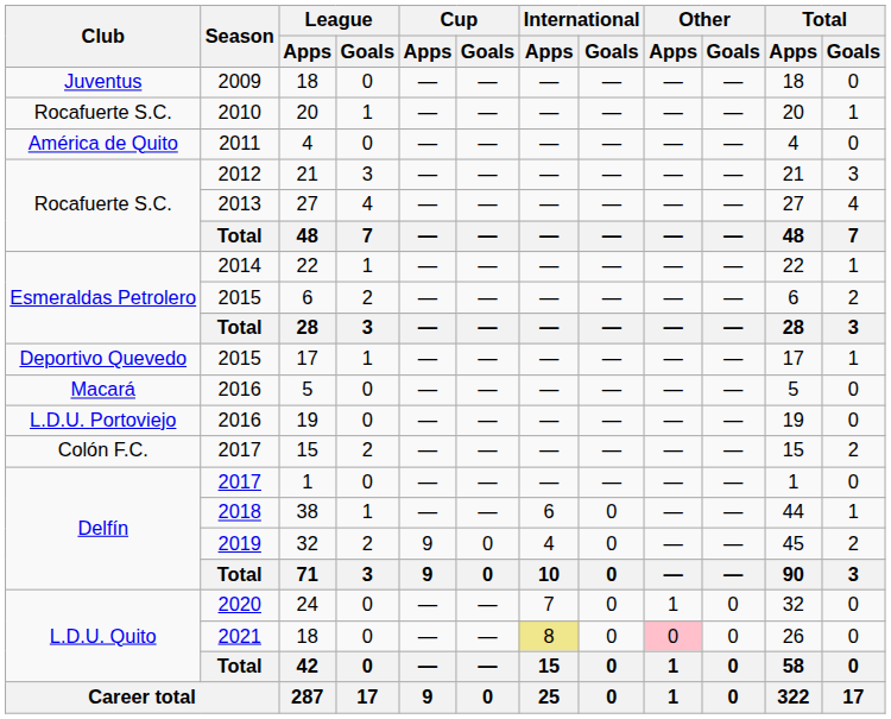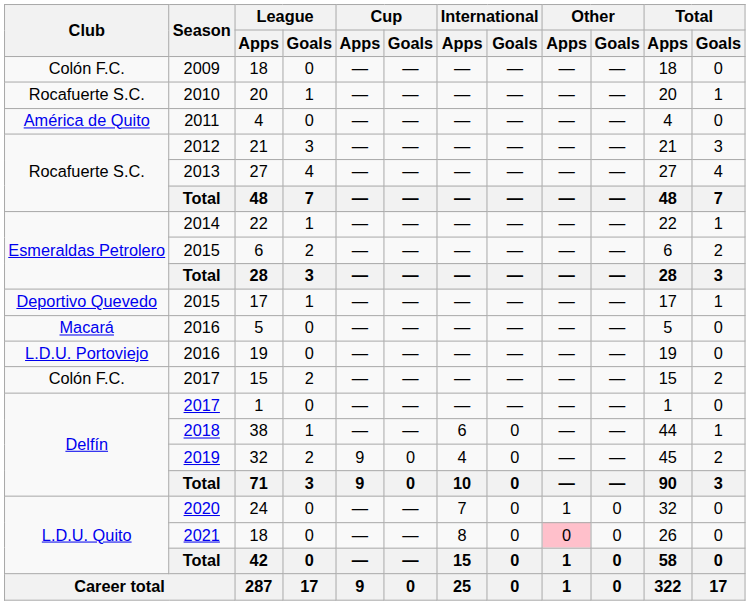 <table class="wikitable" style="text-align: center;">
 <tr>
 <th rowspan="2">Club</th>
 <th rowspan="2">Season</th>
 <th colspan="2">League</th>
 <th colspan="2">Cup</th>
 <th colspan="2">International</th>
 <th colspan="2">Other</th>
 <th colspan="2">Total</th>
 </tr>
 <tr>
 <th>Apps</th>
 <th>Goals</th>
 <th>Apps</th>
 <th>Goals</th>
 <th>Apps</th>
 <th>Goals</th>
 <th>Apps</th>
 <th>Goals</th>
 <th>Apps</th>
 <th>Goals</th>
 </tr>
 <tr>
-<td rowspan="1"><a href='#'>Juventus</a></td>
+<td rowspan="1">Colón F.C.</td>
 <td>2009</td>
 <td>18</td>
 <td>0</td>
 <td>—</td>
 <td>—</td>
 <td>—</td>
 <td>—</td>
 <td>—</td>
 <td>—</td>
 <td>18</td>
 <td>0</td>
 </tr>
 <tr>
 <td rowspan="1">Rocafuerte S.C.</td>
 <td>2010</td>
 <td>20</td>
 <td>1</td>
 <td>—</td>
 <td>—</td>
 <td>—</td>
 <td>—</td>
 <td>—</td>
 <td>—</td>
 <td>20</td>
 <td>1</td>
 </tr>
 <tr>
 <td rowspan="1"><a href='#'>América de Quito</a></td>
 <td>2011</td>
 <td>4</td>
 <td>0</td>
 <td>—</td>
 <td>—</td>
 <td>—</td>
 <td>—</td>
 <td>—</td>
 <td>—</td>
 <td>4</td>
 <td>0</td>
 </tr>
 <tr>
 <td rowspan="3">Rocafuerte S.C.</td>
 <td>2012</td>
 <td>21</td>
 <td>3</td>
 <td>—</td>
 <td>—</td>
 <td>—</td>
 <td>—</td>
 <td>—</td>
 <td>—</td>
 <td>21</td>
 <td>3</td>
 </tr>
 <tr>
 <td>2013</td>
 <td>27</td>
 <td>4</td>
 <td>—</td>
 <td>—</td>
 <td>—</td>
 <td>—</td>
 <td>—</td>
 <td>—</td>
 <td>27</td>
 <td>4</td>
 </tr>
 <tr>
 <th>Total</th>
 <th>48</th>
 <th>7</th>
 <th>—</th>
 <th>—</th>
 <th>—</th>
 <th>—</th>
 <th>—</th>
 <th>—</th>
 <th>48</th>
 <th>7</th>
 </tr>
 <tr>
 <td rowspan="3"><a href='#'>Esmeraldas Petrolero</a></td>
 <td>2014</td>
 <td>22</td>
 <td>1</td>
 <td>—</td>
 <td>—</td>
 <td>—</td>
 <td>—</td>
 <td>—</td>
 <td>—</td>
 <td>22</td>
 <td>1</td>
 </tr>
 <tr>
 <td>2015</td>
 <td>6</td>
 <td>2</td>
 <td>—</td>
 <td>—</td>
 <td>—</td>
 <td>—</td>
 <td>—</td>
 <td>—</td>
 <td>6</td>
 <td>2</td>
 </tr>
 <tr>
 <th>Total</th>
 <th>28</th>
 <th>3</th>
 <th>—</th>
 <th>—</th>
 <th>—</th>
 <th>—</th>
 <th>—</th>
 <th>—</th>
 <th>28</th>
 <th>3</th>
 </tr>
 <tr>
 <td rowspan="1"><a href='#'>Deportivo Quevedo</a></td>
 <td>2015</td>
 <td>17</td>
 <td>1</td>
 <td>—</td>
 <td>—</td>
 <td>—</td>
 <td>—</td>
 <td>—</td>
 <td>—</td>
 <td>17</td>
 <td>1</td>
 </tr>
 <tr>
 <td rowspan="1"><a href='#'>Macará</a></td>
 <td>2016</td>
 <td>5</td>
 <td>0</td>
 <td>—</td>
 <td>—</td>
 <td>—</td>
 <td>—</td>
 <td>—</td>
 <td>—</td>
 <td>5</td>
 <td>0</td>
 </tr>
 <tr>
 <td rowspan="1"><a href='#'>L.D.U. Portoviejo</a></td>
 <td>2016</td>
 <td>19</td>
 <td>0</td>
 <td>—</td>
 <td>—</td>
 <td>—</td>
 <td>—</td>
 <td>—</td>
 <td>—</td>
 <td>19</td>
 <td>0</td>
 </tr>
 <tr>
 <td rowspan="1">Colón F.C.</td>
 <td>2017</td>
 <td>15</td>
 <td>2</td>
 <td>—</td>
 <td>—</td>
 <td>—</td>
 <td>—</td>
 <td>—</td>
 <td>—</td>
 <td>15</td>
 <td>2</td>
 </tr>
 <tr>
 <td rowspan="4"><a href='#'>Delfín</a></td>
 <td><a href='#'>2017</a></td>
 <td>1</td>
 <td>0</td>
 <td>—</td>
 <td>—</td>
 <td>—</td>
 <td>—</td>
 <td>—</td>
 <td>—</td>
 <td>1</td>
 <td>0</td>
 </tr>
 <tr>
 <td><a href='#'>2018</a></td>
 <td>38</td>
 <td>1</td>
 <td>—</td>
 <td>—</td>
 <td>6</td>
 <td>0</td>
 <td>—</td>
 <td>—</td>
 <td>44</td>
 <td>1</td>
 </tr>
 <tr>
 <td><a href='#'>2019</a></td>
 <td>32</td>
 <td>2</td>
 <td>9</td>
 <td>0</td>
 <td>4</td>
 <td>0</td>
 <td>—</td>
 <td>—</td>
 <td>45</td>
 <td>2</td>
 </tr>
 <tr>
 <th>Total</th>
 <th>71</th>
 <th>3</th>
 <th>9</th>
 <th>0</th>
 <th>10</th>
 <th>0</th>
 <th>—</th>
 <th>—</th>
 <th>90</th>
 <th>3</th>
 </tr>
 <tr>
 <td rowspan="3"><a href='#'>L.D.U. Quito</a></td>
 <td><a href='#'>2020</a></td>
 <td>24</td>
 <td>0</td>
 <td>—</td>
 <td>—</td>
 <td>7</td>
 <td>0</td>
 <td>1</td>
 <td>0</td>
 <td>32</td>
 <td>0</td>
 </tr>
 <tr>
 <td><a href='#'>2021</a></td>
 <td>18</td>
 <td>0</td>
 <td>—</td>
 <td>—</td>
-<td style="background: khaki;">8</td>
+<td>8</td>
 <td>0</td>
 <td style="background: pink;">0</td>
 <td>0</td>
 <td>26</td>
 <td>0</td>
 </tr>
 <tr>
 <th>Total</th>
 <th>42</th>
 <th>0</th>
 <th>—</th>
 <th>—</th>
 <th>15</th>
 <th>0</th>
 <th>1</th>
 <th>0</th>
 <th>58</th>
 <th>0</th>
 </tr>
 <tr>
 <th colspan="2">Career total</th>
 <th>287</th>
 <th>17</th>
 <th>9</th>
 <th>0</th>
 <th>25</th>
 <th>0</th>
 <th>1</th>
 <th>0</th>
 <th>322</th>
 <th>17</th>
 </tr>
 </table>
